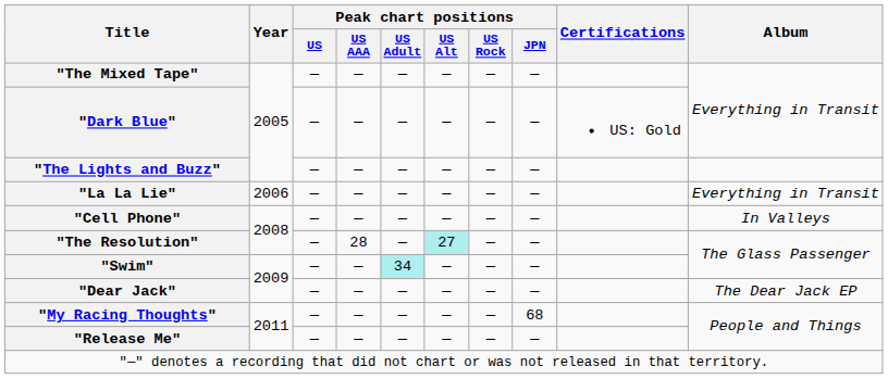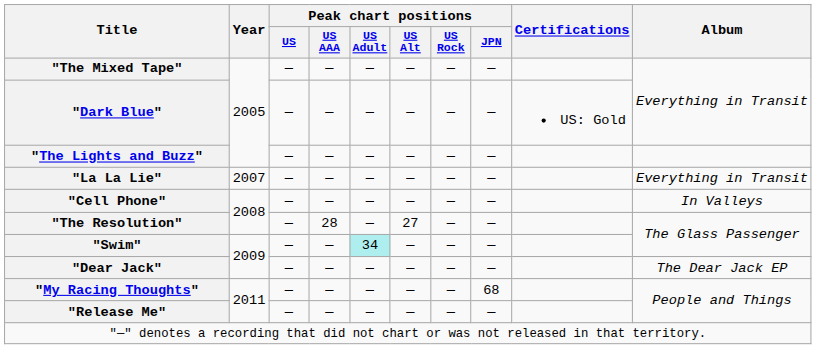 <table class="wikitable plainrowheaders" style="text-align:center;">
 <tr>
 <th scope="col" rowspan="2" style="width:16em;">Title</th>
 <th scope="col" rowspan="2" style="width:1em;">Year</th>
 <th scope="col" colspan="6">Peak chart positions</th>
 <th scope="col" rowspan="2"><a href='#'>Certifications</a></th>
 <th scope="col" rowspan="2">Album</th>
 </tr>
 <tr>
 <th scope="col" style="width:3em;font-size:85%;"><a href='#'>US</a><br></th>
 <th scope="col" style="width:3em;font-size:85%;"><a href='#'>US<br>AAA</a><br></th>
 <th scope="col" style="width:3em;font-size:85%;"><a href='#'>US<br>Adult</a><br></th>
 <th scope="col" style="width:3em;font-size:85%;"><a href='#'>US<br>Alt</a><br></th>
 <th scope="col" style="width:3em;font-size:85%;"><a href='#'>US <br>Rock</a><br></th>
 <th scope="col" style="width:3em;font-size:85%;"><a href='#'>JPN</a><br></th>
 </tr>
 <tr>
 <th scope="row">"The Mixed Tape"</th>
 <td rowspan="3">2005</td>
 <td>—</td>
 <td>—</td>
 <td>—</td>
 <td>—</td>
 <td>—</td>
 <td>—</td>
 <td></td>
 <td rowspan="2"><em>Everything in Transit</em></td>
 </tr>
 <tr>
 <th scope="row">"<a href='#'>Dark Blue</a>"</th>
 <td>—</td>
 <td>—</td>
 <td>—</td>
 <td>—</td>
 <td>—</td>
 <td>—</td>
 <td><br><ul><li>US: Gold</li></ul></td>
 </tr>
 <tr>
 <th scope="row">"<a href='#'>The Lights and Buzz</a>"</th>
 <td>—</td>
 <td>—</td>
 <td>—</td>
 <td>—</td>
 <td>—</td>
 <td>—</td>
 <td></td>
 <td></td>
 </tr>
 <tr>
 <th scope="row">"La La Lie"</th>
-<td>2006</td>
+<td>2007</td>
 <td>—</td>
 <td>—</td>
 <td>—</td>
 <td>—</td>
 <td>—</td>
 <td>—</td>
 <td></td>
 <td><em>Everything in Transit</em></td>
 </tr>
 <tr>
 <th scope="row">"Cell Phone"</th>
 <td rowspan="2">2008</td>
 <td>—</td>
 <td>—</td>
 <td>—</td>
 <td>—</td>
 <td>—</td>
 <td>—</td>
 <td></td>
 <td><em>In Valleys</em></td>
 </tr>
 <tr>
 <th scope="row">"The Resolution"</th>
 <td>—</td>
 <td>28</td>
 <td>—</td>
-<td style="background: paleturquoise;">27</td>
+<td>27</td>
 <td>—</td>
 <td>—</td>
 <td></td>
 <td rowspan="2"><em>The Glass Passenger</em></td>
 </tr>
 <tr>
 <th scope="row">"Swim"</th>
 <td rowspan="2">2009</td>
 <td>—</td>
 <td>—</td>
 <td style="background: paleturquoise;">34</td>
 <td>—</td>
 <td>—</td>
 <td>—</td>
 <td></td>
 </tr>
 <tr>
 <th scope="row">"Dear Jack"</th>
 <td>—</td>
 <td>—</td>
 <td>—</td>
 <td>—</td>
 <td>—</td>
 <td>—</td>
 <td></td>
 <td><em>The Dear Jack EP</em></td>
 </tr>
 <tr>
 <th scope="row">"<a href='#'>My Racing Thoughts</a>"</th>
 <td rowspan="2">2011</td>
 <td>—</td>
 <td>—</td>
 <td>—</td>
 <td>—</td>
 <td>—</td>
 <td>68</td>
 <td></td>
 <td rowspan="2"><em>People and Things</em></td>
 </tr>
 <tr>
 <th scope="row">"Release Me"</th>
 <td>—</td>
 <td>—</td>
 <td>—</td>
 <td>—</td>
 <td>—</td>
 <td>—</td>
 <td></td>
 </tr>
 <tr>
 <td colspan="10" style="font-size:90%">"—" denotes a recording that did not chart or was not released in that territory.</td>
 </tr>
 </table>
